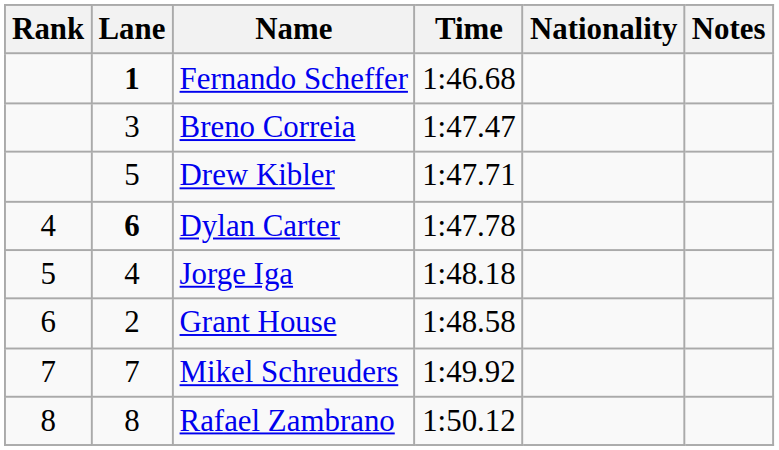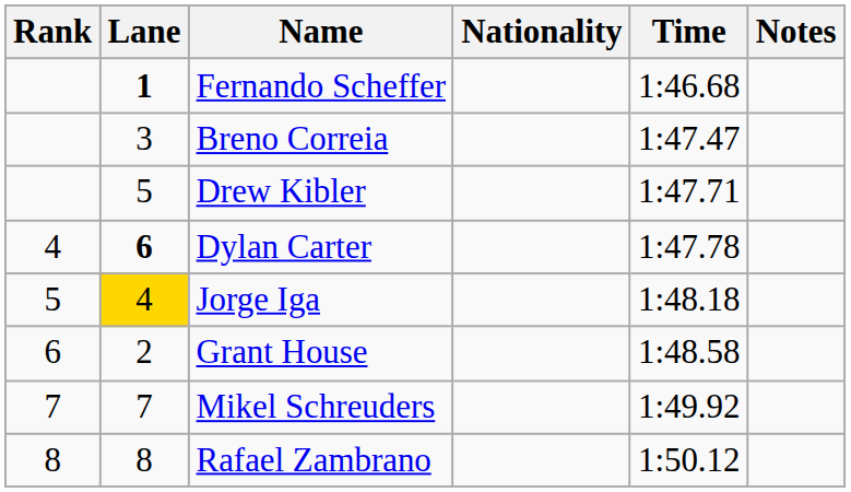 <table class="wikitable sortable" style="text-align:center">
 <tr>
 <th>Rank</th>
 <th>Lane</th>
 <th>Name</th>
+<th>Nationality</th>
 <th>Time</th>
-<th>Nationality</th>
 <th>Notes</th>
 </tr>
 <tr>
 <td></td>
 <td><strong>1</strong></td>
 <td align=left><a href='#'>Fernando Scheffer</a></td>
+<td align=left></td>
 <td>1:46.68</td>
-<td align=left></td>
 <td></td>
 </tr>
 <tr>
 <td></td>
 <td>3</td>
 <td align=left><a href='#'>Breno Correia</a></td>
+<td align=left></td>
 <td>1:47.47</td>
-<td align=left></td>
 <td></td>
 </tr>
 <tr>
 <td></td>
 <td>5</td>
 <td align=left><a href='#'>Drew Kibler</a></td>
+<td align=left></td>
 <td>1:47.71</td>
-<td align=left></td>
 <td></td>
 </tr>
 <tr>
 <td>4</td>
 <td><strong>6</strong></td>
 <td align=left><a href='#'>Dylan Carter</a></td>
+<td align=left></td>
 <td>1:47.78</td>
-<td align=left></td>
 <td></td>
 </tr>
 <tr>
 <td>5</td>
-<td>4</td>
+<td style="background: gold;">4</td>
 <td align=left><a href='#'>Jorge Iga</a></td>
+<td align=left></td>
 <td>1:48.18</td>
-<td align=left></td>
 <td></td>
 </tr>
 <tr>
 <td>6</td>
 <td>2</td>
 <td align=left><a href='#'>Grant House</a></td>
+<td align=left></td>
 <td>1:48.58</td>
-<td align=left></td>
 <td></td>
 </tr>
 <tr>
 <td>7</td>
 <td>7</td>
 <td align=left><a href='#'>Mikel Schreuders</a></td>
+<td align=left></td>
 <td>1:49.92</td>
-<td align=left></td>
 <td></td>
 </tr>
 <tr>
 <td>8</td>
 <td>8</td>
 <td align=left><a href='#'>Rafael Zambrano</a></td>
+<td align=left></td>
 <td>1:50.12</td>
-<td align=left></td>
 <td></td>
 </tr>
 </table>
